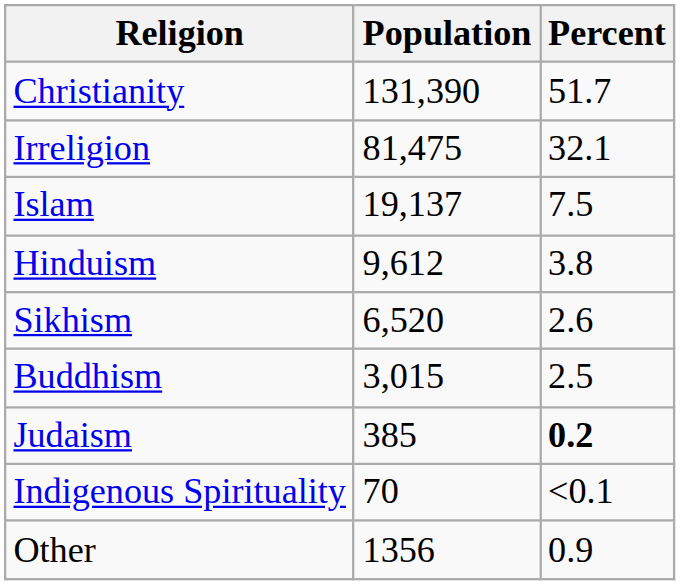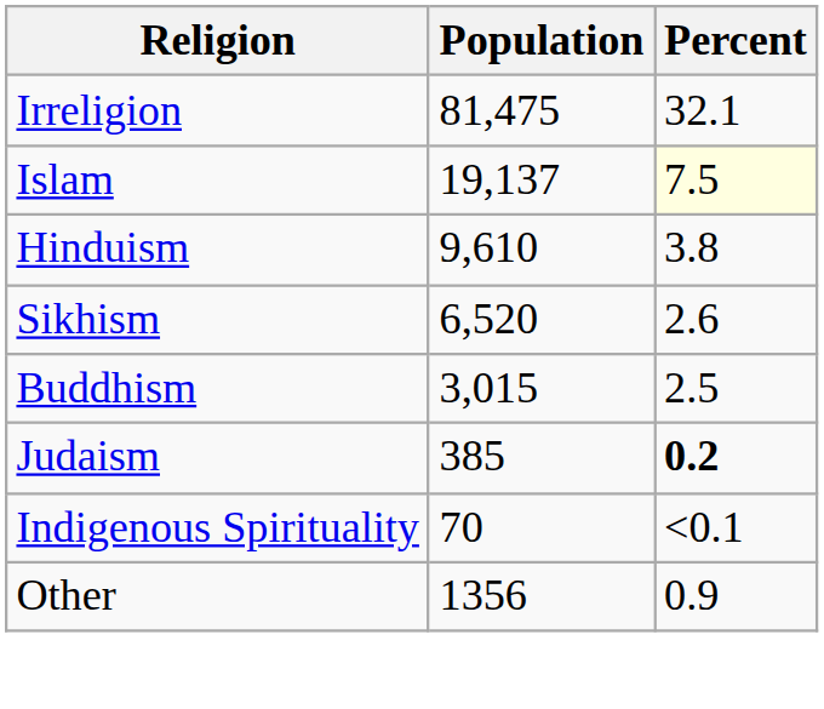 <table class="wikitable">
 <tr>
 <th>Religion</th>
 <th>Population</th>
 <th>Percent</th>
-</tr>
-<tr>
-<td><a href='#'>Christianity</a></td>
-<td>131,390</td>
-<td>51.7</td>
 </tr>
 <tr>
 <td><a href='#'>Irreligion</a></td>
 <td>81,475</td>
 <td>32.1</td>
 </tr>
 <tr>
 <td><a href='#'>Islam</a></td>
 <td>19,137</td>
-<td>7.5</td>
+<td style="background: lightyellow;">7.5</td>
 </tr>
 <tr>
 <td><a href='#'>Hinduism</a></td>
-<td>9,612</td>
+<td>9,610</td>
 <td>3.8</td>
 </tr>
 <tr>
 <td><a href='#'>Sikhism</a></td>
 <td>6,520</td>
 <td>2.6</td>
 </tr>
 <tr>
 <td><a href='#'>Buddhism</a></td>
 <td>3,015</td>
 <td>2.5</td>
 </tr>
 <tr>
 <td><a href='#'>Judaism</a></td>
 <td>385</td>
 <td><strong>0.2</strong></td>
 </tr>
 <tr>
 <td><a href='#'>Indigenous Spirituality</a></td>
 <td>70</td>
 <td><0.1</td>
 </tr>
 <tr>
 <td>Other</td>
 <td>1356</td>
 <td>0.9</td>
 </tr>
 </table>
